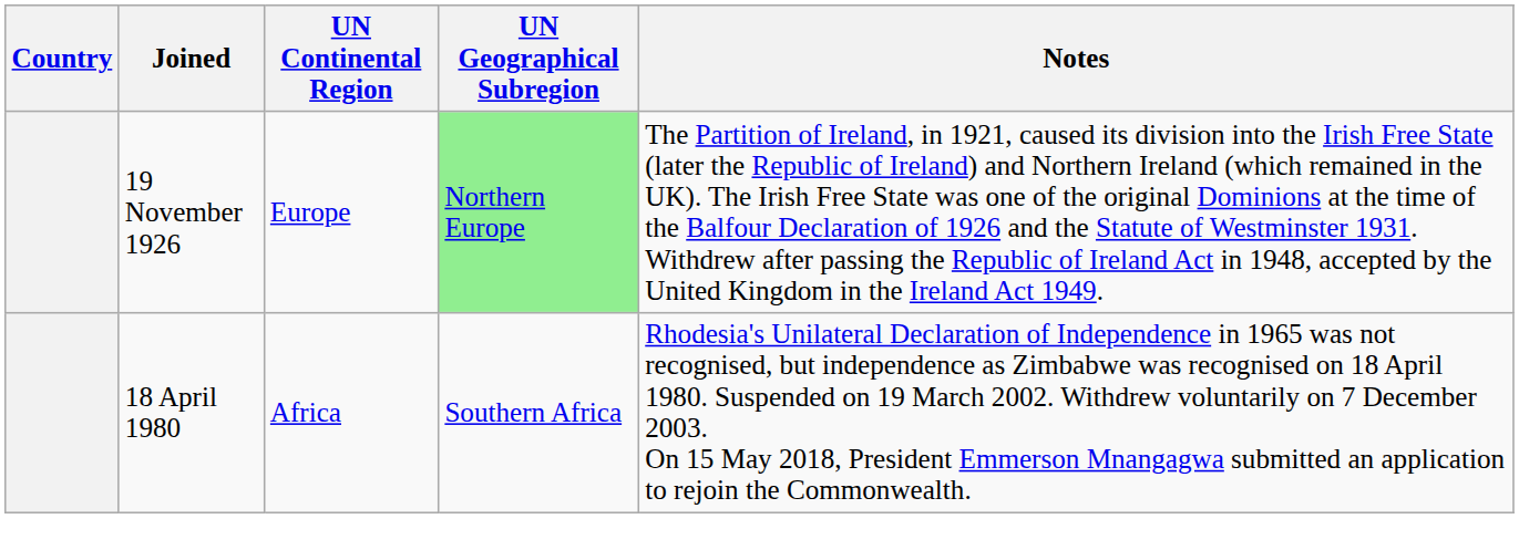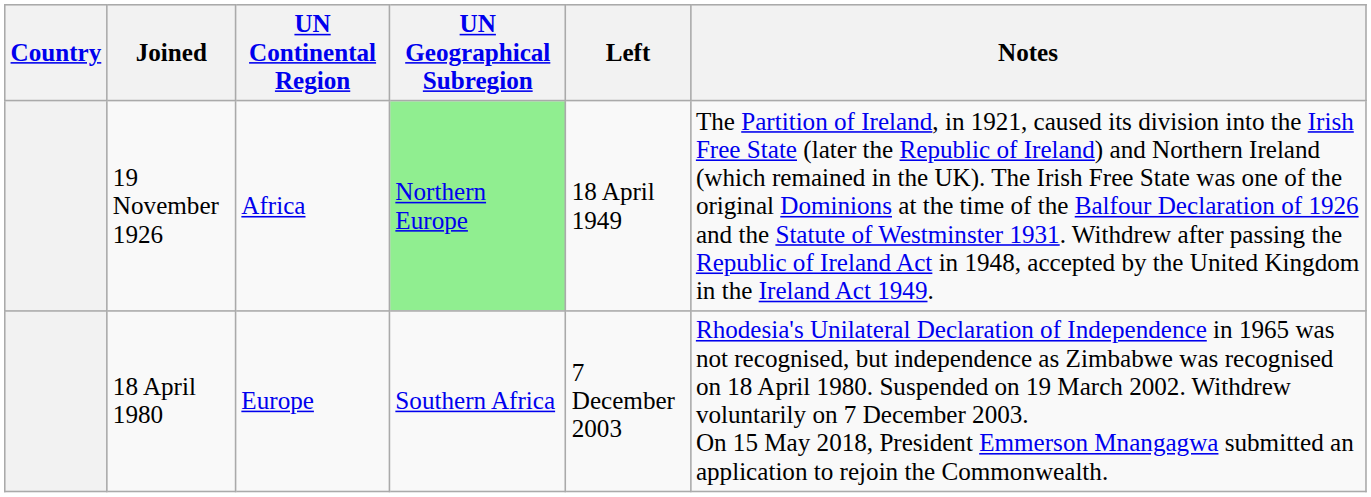 <table class="wikitable sortable plainrowheaders">
 <tr>
 <th scope="col"><a href='#'>Country</a></th>
 <th scope="col" data-sort-type="date">Joined</th>
 <th scope="col"><a href='#'>UN Continental Region</a></th>
 <th scope="col"><a href='#'>UN Geographical Subregion</a></th>
+<th scope="col" data-sort-type="date">Left</th>
 <th scope="col">Notes</th>
 </tr>
 <tr>
 <th scope="row"></th>
 <td>19 November 1926</td>
-<td><a href='#'>Europe</a></td>
+<td><a href='#'>Africa</a></td>
 <td style="background: lightgreen;"><a href='#'>Northern Europe</a></td>
+<td>18 April 1949</td>
 <td>The <a href='#'>Partition of Ireland</a>, in 1921, caused its division into the <a href='#'>Irish Free State</a> (later the <a href='#'>Republic of Ireland</a>) and Northern Ireland (which remained in the UK). The Irish Free State was one of the original <a href='#'>Dominions</a> at the time of the <a href='#'>Balfour Declaration of 1926</a> and the <a href='#'>Statute of Westminster 1931</a>. Withdrew after passing the <a href='#'>Republic of Ireland Act</a> in 1948, accepted by the United Kingdom in the <a href='#'>Ireland Act 1949</a>.</td>
 </tr>
 <tr>
 <th scope="row"></th>
 <td>18 April 1980</td>
-<td><a href='#'>Africa</a></td>
+<td><a href='#'>Europe</a></td>
 <td><a href='#'>Southern Africa</a></td>
+<td>7 December 2003</td>
 <td><a href='#'>Rhodesia's Unilateral Declaration of Independence</a> in 1965 was not recognised, but independence as Zimbabwe was recognised on 18 April 1980. Suspended on 19 March 2002. Withdrew voluntarily on 7 December 2003.<br>On 15 May 2018, President <a href='#'>Emmerson Mnangagwa</a> submitted an application to rejoin the Commonwealth.</td>
 </tr>
 </table>
